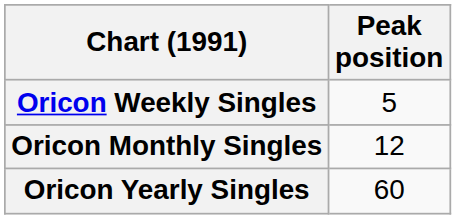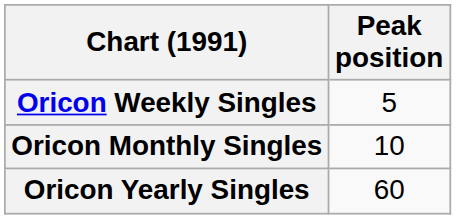 <table class="wikitable sortable plainrowheaders">
 <tr>
 <th scope="col">Chart (1991)</th>
 <th scope="col">Peak<br>position</th>
 </tr>
 <tr>
 <th scope="row"><a href='#'>Oricon</a> Weekly Singles</th>
 <td align="center">5</td>
 </tr>
 <tr>
 <th scope="row">Oricon Monthly Singles</th>
-<td align="center">12</td>
+<td align="center">10</td>
 </tr>
 <tr>
 <th scope="row">Oricon Yearly Singles</th>
 <td align="center">60</td>
 </tr>
 </table>
